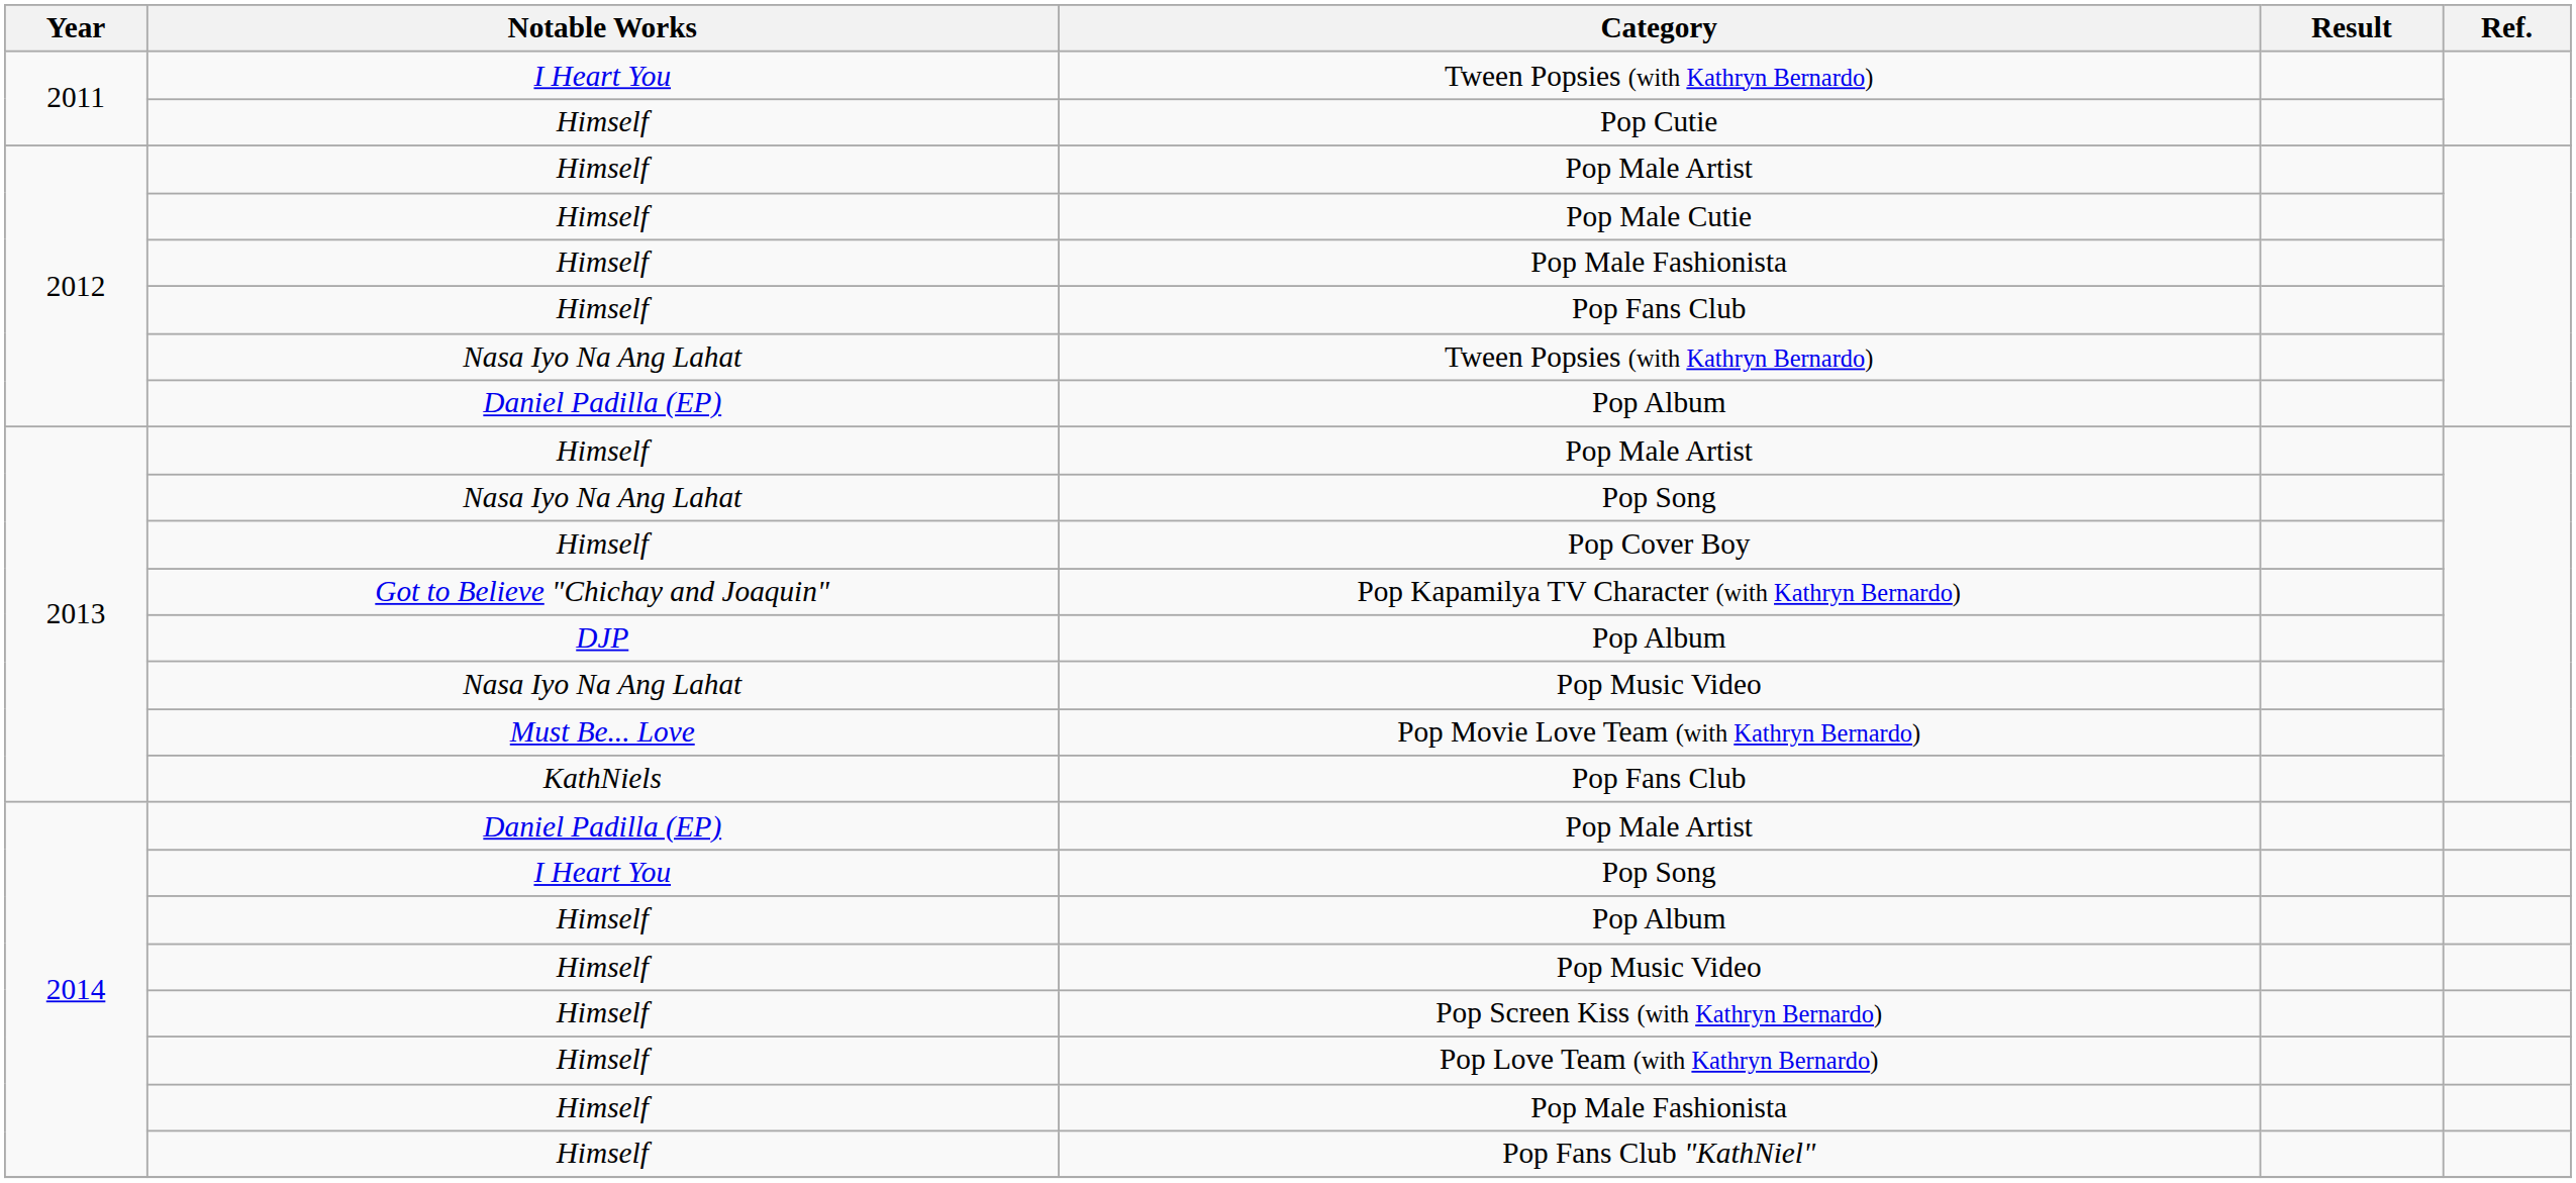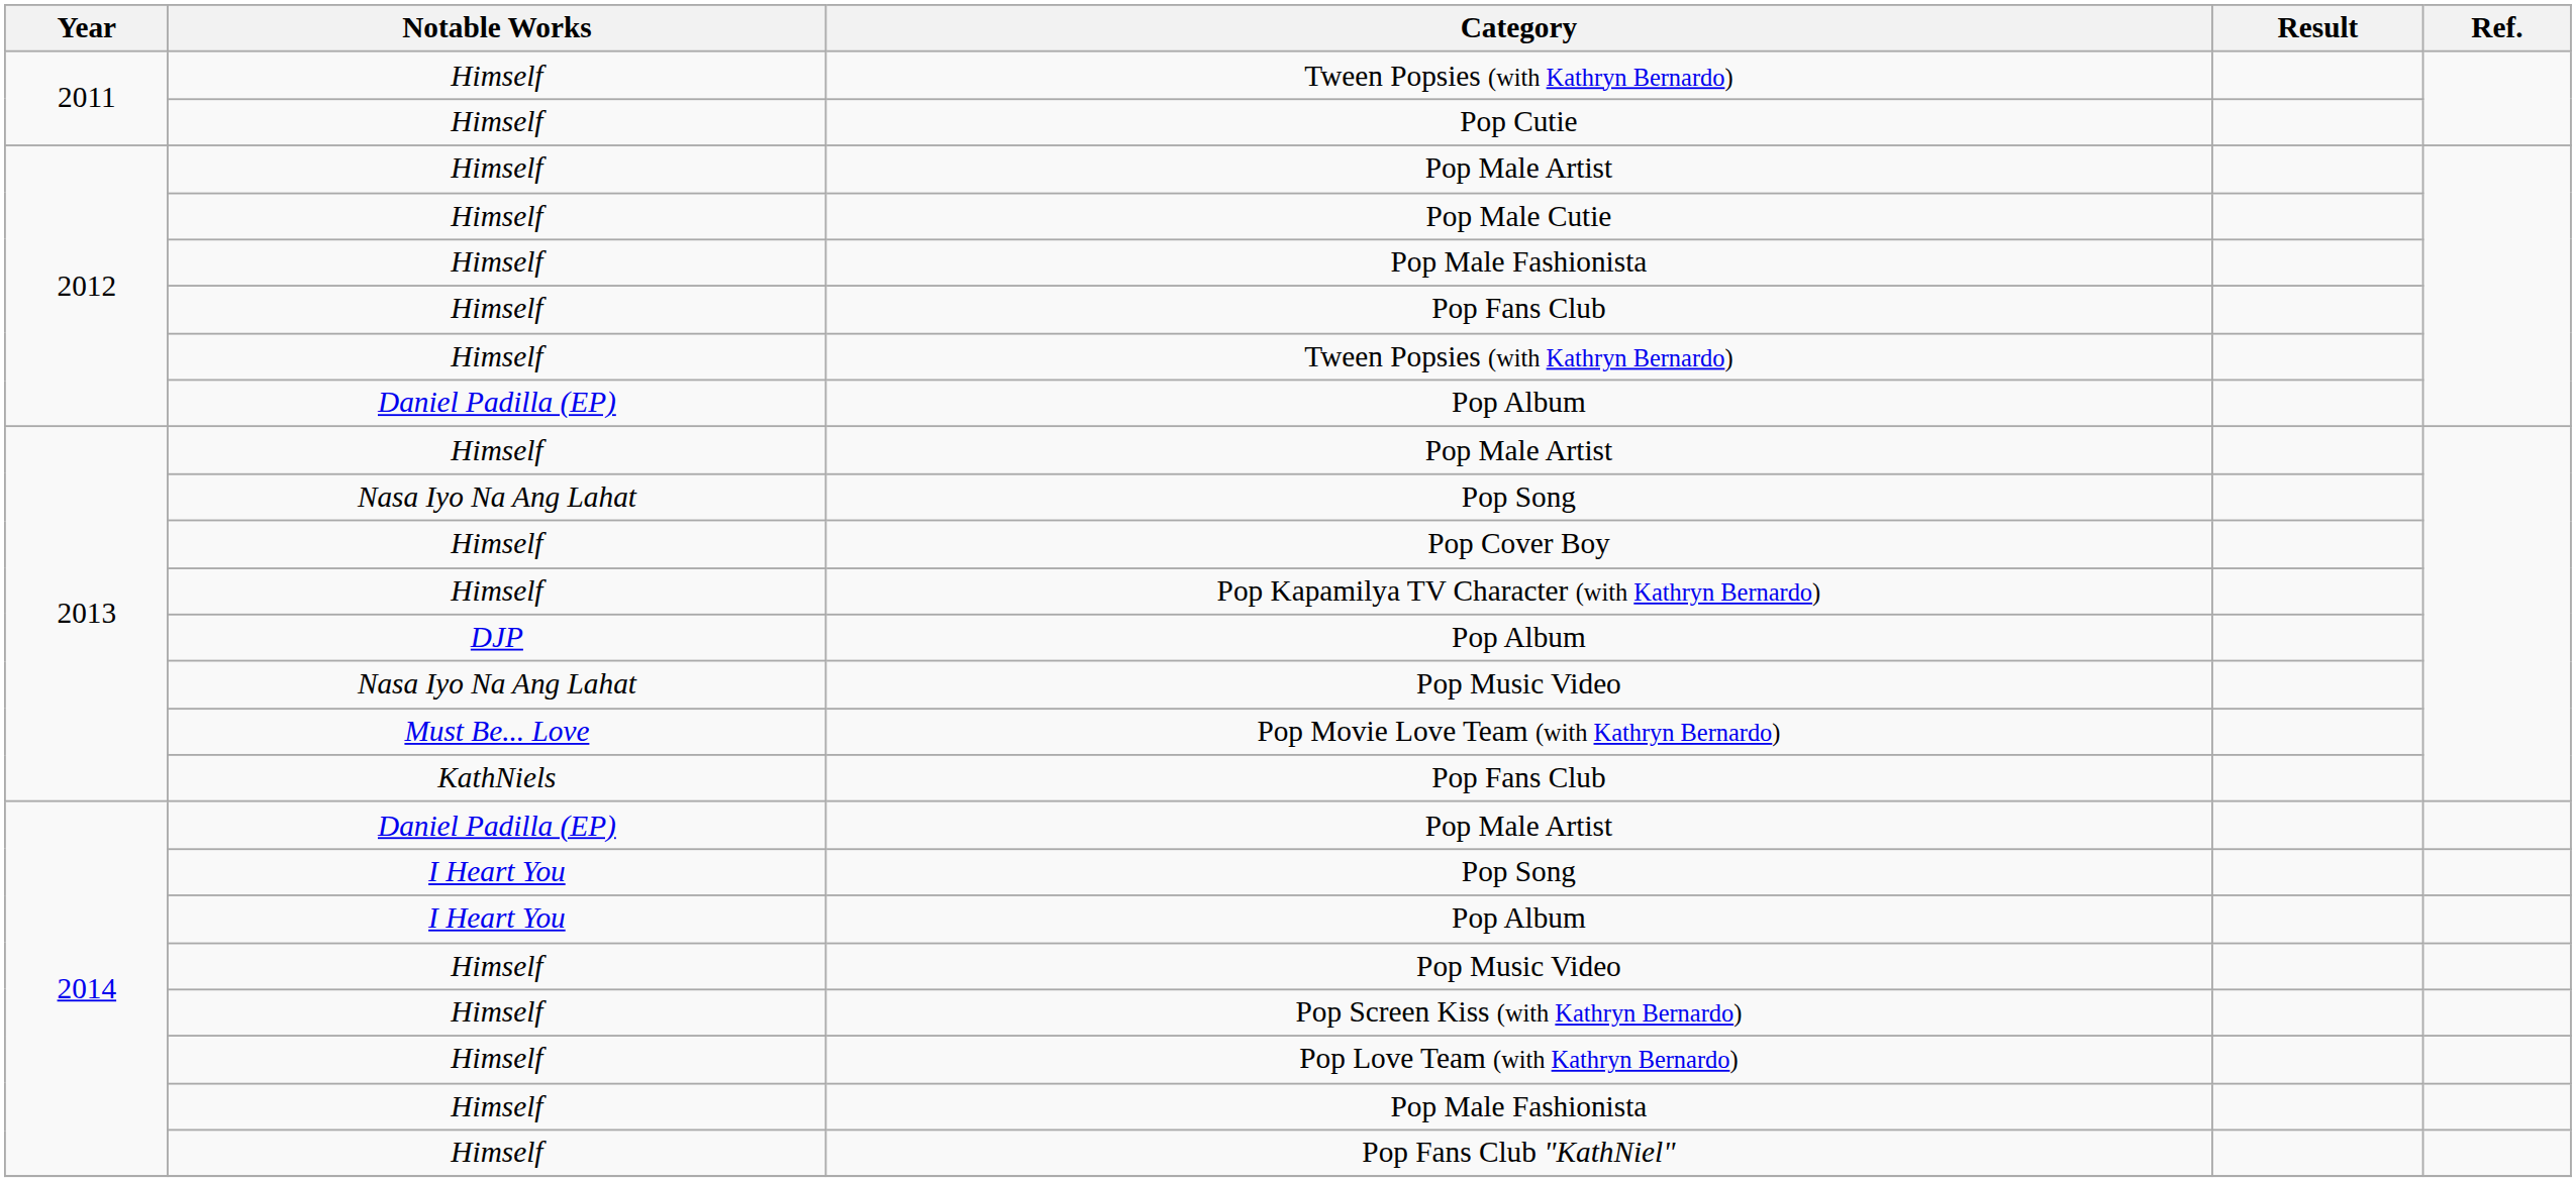 <table class="wikitable" style="text-align:center" width=70%>
 <tr>
 <th>Year</th>
 <th>Notable Works</th>
 <th>Category</th>
 <th>Result</th>
 <th>Ref.</th>
 </tr>
 <tr>
 <td rowspan=2>2011</td>
-<td><em><a href='#'>I Heart You</a></em></td>
+<td><em>Himself</em></td>
 <td>Tween Popsies <small>(with <a href='#'>Kathryn Bernardo</a>)</small></td>
 <td></td>
 <td rowspan=2></td>
 </tr>
 <tr>
 <td><em>Himself</em></td>
 <td>Pop Cutie</td>
 <td></td>
 </tr>
 <tr>
 <td rowspan=6>2012</td>
 <td><em>Himself</em></td>
 <td>Pop Male Artist</td>
 <td></td>
 <td rowspan=6></td>
 </tr>
 <tr>
 <td><em>Himself</em></td>
 <td>Pop Male Cutie</td>
 <td></td>
 </tr>
 <tr>
 <td><em>Himself</em></td>
 <td>Pop Male Fashionista</td>
 <td></td>
 </tr>
 <tr>
 <td><em>Himself</em></td>
 <td>Pop Fans Club</td>
 <td></td>
 </tr>
 <tr>
-<td><em>Nasa Iyo Na Ang Lahat</em></td>
+<td><em>Himself</em></td>
 <td>Tween Popsies <small>(with <a href='#'>Kathryn Bernardo</a>)</small></td>
 <td></td>
 </tr>
 <tr>
 <td><em><a href='#'>Daniel Padilla (EP)</a></em></td>
 <td>Pop Album</td>
 <td></td>
 </tr>
 <tr>
 <td rowspan=8>2013</td>
 <td><em>Himself</em></td>
 <td>Pop Male Artist</td>
 <td></td>
 <td rowspan=8></td>
 </tr>
 <tr>
 <td><em>Nasa Iyo Na Ang Lahat</em></td>
 <td>Pop Song</td>
 <td></td>
 </tr>
 <tr>
 <td><em>Himself</em></td>
 <td>Pop Cover Boy</td>
 <td></td>
 </tr>
 <tr>
-<td><em><a href='#'>Got to Believe</a> "Chichay and Joaquin"</em></td>
+<td><em>Himself</em></td>
 <td>Pop Kapamilya TV Character <small>(with <a href='#'>Kathryn Bernardo</a>)</small></td>
 <td></td>
 </tr>
 <tr>
 <td><em><a href='#'>DJP</a></em></td>
 <td>Pop Album</td>
 <td></td>
 </tr>
 <tr>
 <td><em>Nasa Iyo Na Ang Lahat</em></td>
 <td>Pop Music Video</td>
 <td></td>
 </tr>
 <tr>
 <td><em><a href='#'>Must Be... Love</a></em></td>
 <td>Pop Movie Love Team <small>(with <a href='#'>Kathryn Bernardo</a>)</small></td>
 <td></td>
 </tr>
 <tr>
 <td><em>KathNiels</em></td>
 <td>Pop Fans Club</td>
 <td></td>
 </tr>
 <tr>
 <td rowspan=8><a href='#'>2014</a></td>
 <td><em><a href='#'>Daniel Padilla (EP)</a></em></td>
 <td>Pop Male Artist</td>
 <td></td>
 <td></td>
 </tr>
 <tr>
 <td><em><a href='#'>I Heart You</a></em></td>
 <td>Pop Song</td>
 <td></td>
 <td></td>
 </tr>
 <tr>
-<td><em>Himself</em></td>
+<td><em><a href='#'>I Heart You</a></em></td>
 <td>Pop Album</td>
 <td></td>
 <td></td>
 </tr>
 <tr>
 <td><em>Himself</em></td>
 <td>Pop Music Video</td>
 <td></td>
 <td></td>
 </tr>
 <tr>
 <td><em>Himself</em></td>
 <td>Pop Screen Kiss <small>(with <a href='#'>Kathryn Bernardo</a>)</small></td>
 <td></td>
 <td></td>
 </tr>
 <tr>
 <td><em>Himself</em></td>
 <td>Pop Love Team <small>(with <a href='#'>Kathryn Bernardo</a>)</small></td>
 <td></td>
 <td></td>
 </tr>
 <tr>
 <td><em>Himself</em></td>
 <td>Pop Male Fashionista</td>
 <td></td>
 <td></td>
 </tr>
 <tr>
 <td><em>Himself</em></td>
 <td>Pop Fans Club <em>"KathNiel"</em></td>
 <td></td>
 <td></td>
 </tr>
 <tr>
 </tr>
 </table>
